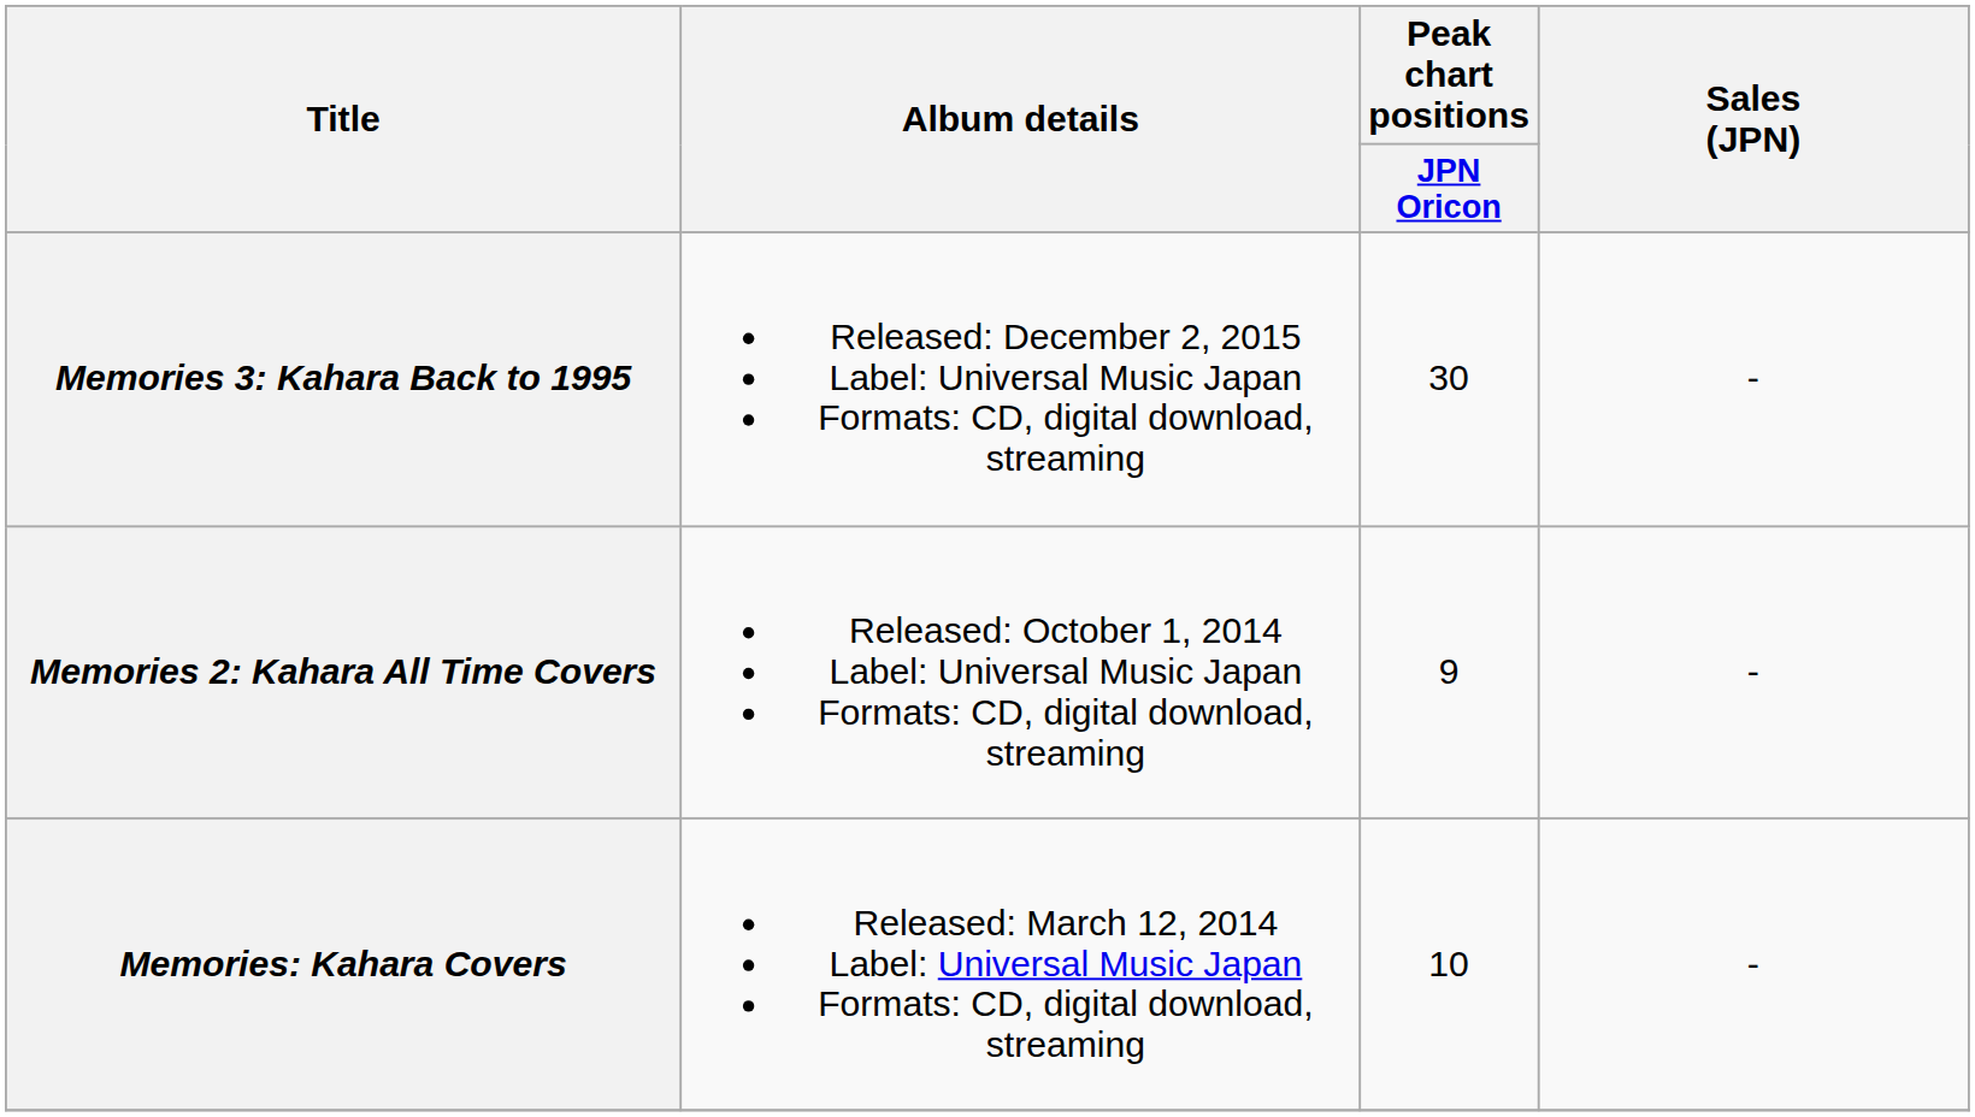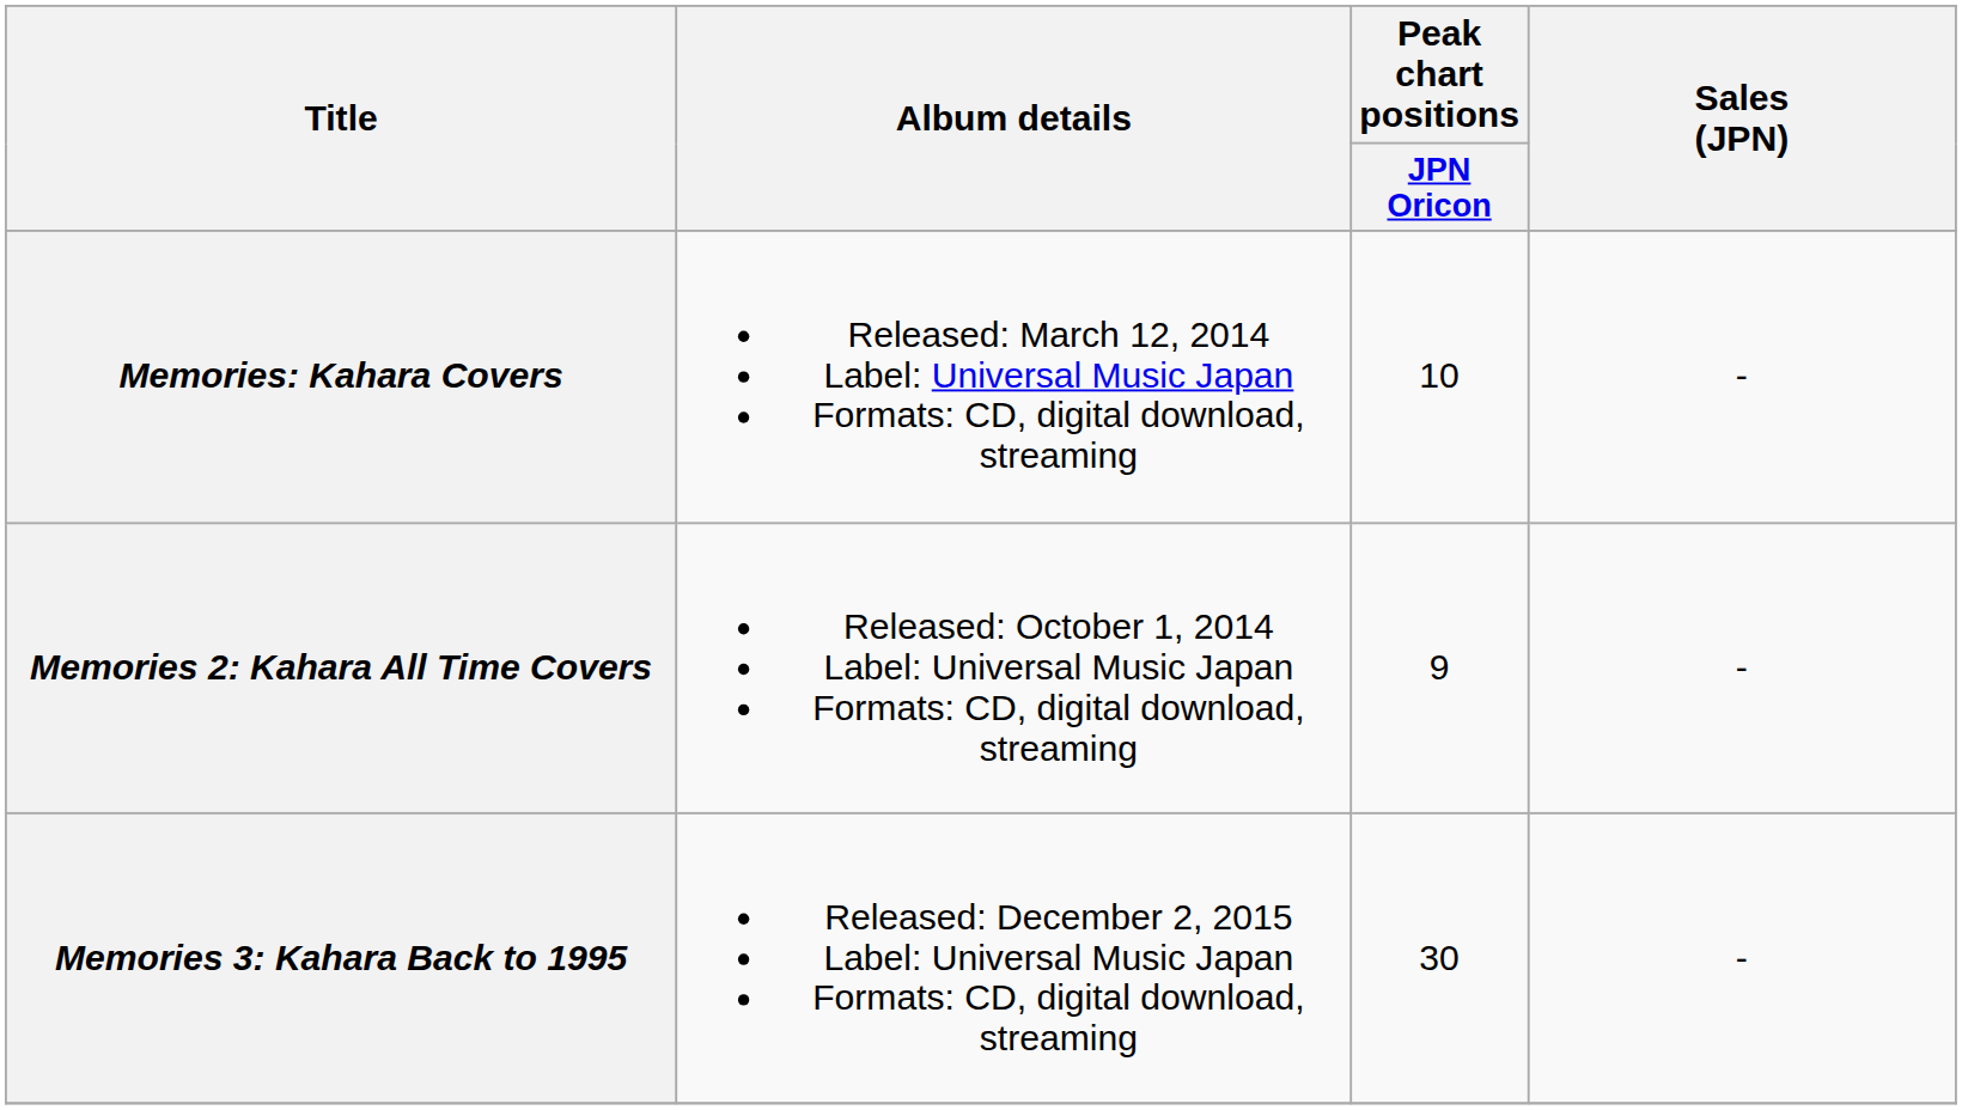 <table class="wikitable plainrowheaders" style="text-align:center;">
 <tr>
 <th scope="col" rowspan="2" style="width:19em;">Title</th>
 <th scope="col" rowspan="2" style="width:19em;">Album details</th>
 <th colspan="1">Peak<br>chart<br>positions</th>
 <th style="width:12em;" rowspan="2">Sales<br>(JPN)</th>
 </tr>
 <tr>
 <th scope="col" style="width:2.9em;font-size:90%;"><a href='#'>JPN<br>Oricon</a><br></th>
 </tr>
 <tr>
-<th scope="row"><em>Memories 3: Kahara Back to 1995</em></th>
-<td><br><ul><li>Released: December 2, 2015</li><li>Label: Universal Music Japan</li><li>Formats: CD, digital download, streaming</li></ul></td>
-<td>30</td>
+<th scope="row"><em>Memories: Kahara Covers</em></th>
+<td><br><ul><li>Released: March 12, 2014</li><li>Label: <a href='#'>Universal Music Japan</a></li><li>Formats: CD, digital download, streaming</li></ul></td>
+<td>10</td>
 <td>-</td>
 </tr>
 <tr>
 <th scope="row"><em>Memories 2: Kahara All Time Covers</em></th>
 <td><br><ul><li>Released: October 1, 2014</li><li>Label: Universal Music Japan</li><li>Formats: CD, digital download, streaming</li></ul></td>
 <td>9</td>
 <td>-</td>
 </tr>
 <tr>
-<th scope="row"><em>Memories: Kahara Covers</em></th>
-<td><br><ul><li>Released: March 12, 2014</li><li>Label: <a href='#'>Universal Music Japan</a></li><li>Formats: CD, digital download, streaming</li></ul></td>
-<td>10</td>
+<th scope="row"><em>Memories 3: Kahara Back to 1995</em></th>
+<td><br><ul><li>Released: December 2, 2015</li><li>Label: Universal Music Japan</li><li>Formats: CD, digital download, streaming</li></ul></td>
+<td>30</td>
 <td>-</td>
 </tr>
 <tr>
 </tr>
 </table>
